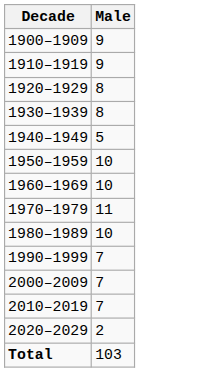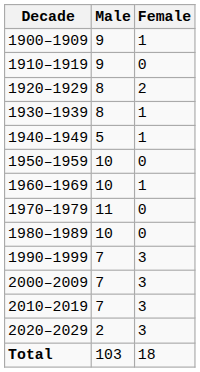 <table class="wikitable sortable">
 <tr>
 <th><strong>Decade</strong></th>
 <th><strong>Male</strong></th>
+<th><strong>Female</strong></th>
 </tr>
 <tr>
 <td>1900–1909</td>
 <td>9</td>
+<td>1</td>
 </tr>
 <tr>
 <td>1910–1919</td>
 <td>9</td>
+<td>0</td>
 </tr>
 <tr>
 <td>1920–1929</td>
 <td>8</td>
+<td>2</td>
 </tr>
 <tr>
 <td>1930–1939</td>
 <td>8</td>
+<td>1</td>
 </tr>
 <tr>
 <td>1940–1949</td>
 <td>5</td>
+<td>1</td>
 </tr>
 <tr>
 <td>1950–1959</td>
 <td>10</td>
+<td>0</td>
 </tr>
 <tr>
 <td>1960–1969</td>
 <td>10</td>
+<td>1</td>
 </tr>
 <tr>
 <td>1970–1979</td>
 <td>11</td>
+<td>0</td>
 </tr>
 <tr>
 <td>1980–1989</td>
 <td>10</td>
+<td>0</td>
 </tr>
 <tr>
 <td>1990–1999</td>
 <td>7</td>
+<td>3</td>
 </tr>
 <tr>
 <td>2000–2009</td>
 <td>7</td>
+<td>3</td>
 </tr>
 <tr>
 <td>2010–2019</td>
 <td>7</td>
+<td>3</td>
 </tr>
 <tr>
 <td>2020–2029</td>
 <td>2</td>
+<td>3</td>
 </tr>
 <tr>
 <td><strong>Total</strong></td>
 <td>103</td>
+<td>18</td>
 </tr>
 </table>
